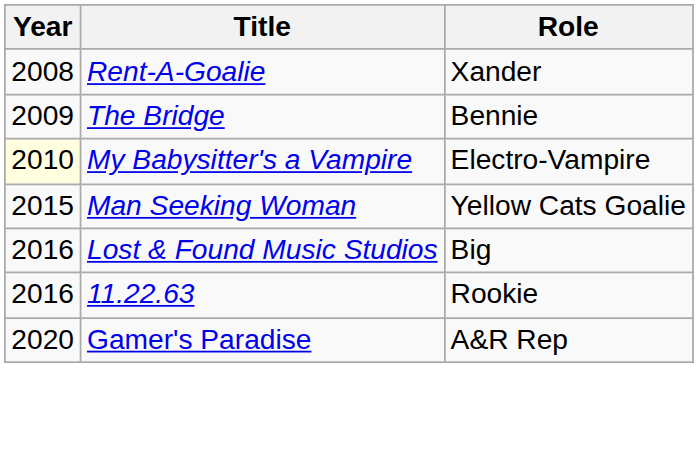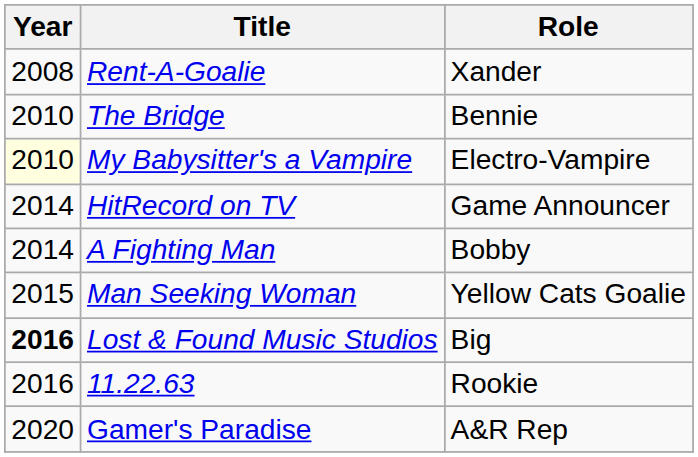 <table class="wikitable">
 <tr>
 <th>Year</th>
 <th>Title</th>
 <th>Role</th>
 </tr>
 <tr>
 <td>2008</td>
 <td><em><a href='#'>Rent-A-Goalie</a>    </em></td>
 <td>Xander</td>
 </tr>
 <tr>
-<td>2009</td>
+<td>2010</td>
 <td><em><a href='#'>The Bridge</a></em></td>
 <td>Bennie</td>
 </tr>
 <tr>
 <td style="background: lightyellow;">2010</td>
 <td><em><a href='#'>My Babysitter's a Vampire</a></em></td>
 <td>Electro-Vampire</td>
 </tr>
 <tr>
+<td>2014</td>
+<td><em><a href='#'>HitRecord on TV</a></em></td>
+<td>Game Announcer</td>
+</tr>
+<tr>
+<td>2014</td>
+<td><em><a href='#'>A Fighting Man</a></em></td>
+<td>Bobby</td>
+</tr>
+<tr>
 <td>2015</td>
 <td><em><a href='#'>Man Seeking Woman</a></em></td>
 <td>Yellow Cats Goalie</td>
 </tr>
 <tr>
-<td>2016</td>
+<td><strong>2016</strong></td>
 <td><em><a href='#'>Lost & Found Music Studios</a></em></td>
 <td>Big</td>
 </tr>
 <tr>
 <td>2016</td>
 <td><em><a href='#'>11.22.63</a></em></td>
 <td>Rookie</td>
 </tr>
 <tr>
 <td>2020</td>
 <td><a href='#'>Gamer's Paradise</a></td>
 <td>A&R Rep</td>
 </tr>
 </table>
